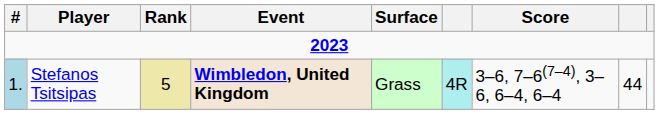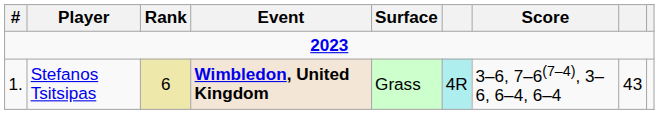 <table class="wikitable sortable">
 <tr>
 <th>#</th>
 <th>Player</th>
 <th>Rank</th>
 <th>Event</th>
 <th>Surface</th>
 <th class=unsortable></th>
 <th class="unsortable">Score</th>
 <th></th>
 <th class=unsortable></th>
 </tr>
 <tr>
 <td colspan=9 style=text-align:center><strong><a href='#'>2023</a></strong></td>
 </tr>
 <tr>
-<td style="background: lightblue;">1.</td>
+<td>1.</td>
 <td> <a href='#'>Stefanos Tsitsipas</a></td>
-<td align=center bgcolor=eee8aa>5</td>
+<td align=center bgcolor=eee8aa>6</td>
 <td bgcolor=f3e6d7><strong><a href='#'>Wimbledon</a>, United Kingdom</strong></td>
 <td bgcolor=ccffcc>Grass</td>
 <td bgcolor=afeeee>4R</td>
 <td>3–6, 7–6<sup>(7–4)</sup>, 3–6, 6–4, 6–4</td>
-<td align=center>44</td>
+<td align=center>43</td>
 <td align=center></td>
 </tr>
 </table>
